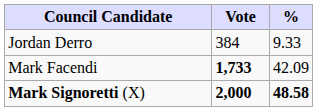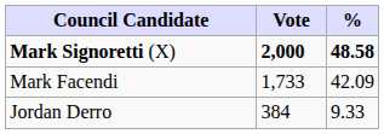 <table class="wikitable">
 <tr>
 <th style="background:#ddf; width:200px;">Council Candidate</th>
 <th style="background:#ddf; width:50px;">Vote</th>
 <th style="background:#ddf; width:30px;">%</th>
 </tr>
 <tr>
+<td><strong>Mark Signoretti</strong> (X)</td>
+<td><strong>2,000</strong></td>
+<td><strong>48.58</strong></td>
+</tr>
+<tr>
+<td>Mark Facendi</td>
+<td>1,733</td>
+<td>42.09</td>
+</tr>
+<tr>
 <td>Jordan Derro</td>
 <td>384</td>
 <td>9.33</td>
 </tr>
-<tr>
-<td>Mark Facendi</td>
-<td><strong>1,733</strong></td>
-<td>42.09</td>
-</tr>
-<tr>
-<td><strong>Mark Signoretti</strong> (X)</td>
-<td><strong>2,000</strong></td>
-<td><strong>48.58</strong></td>
-</tr>
 </table>
